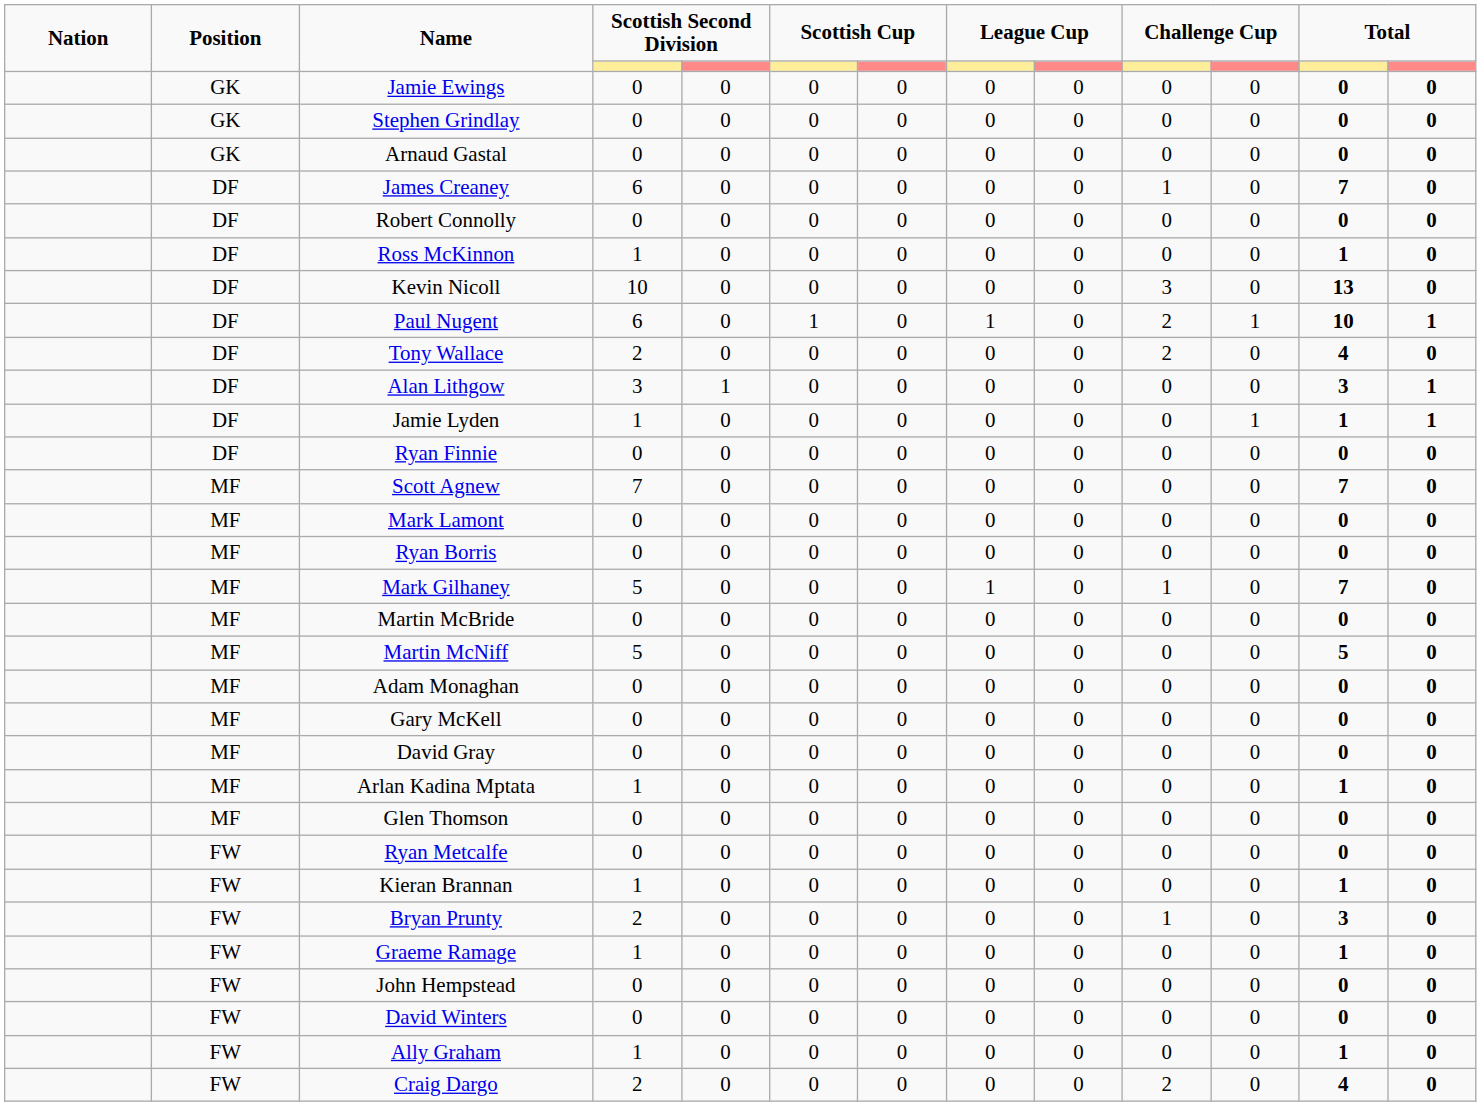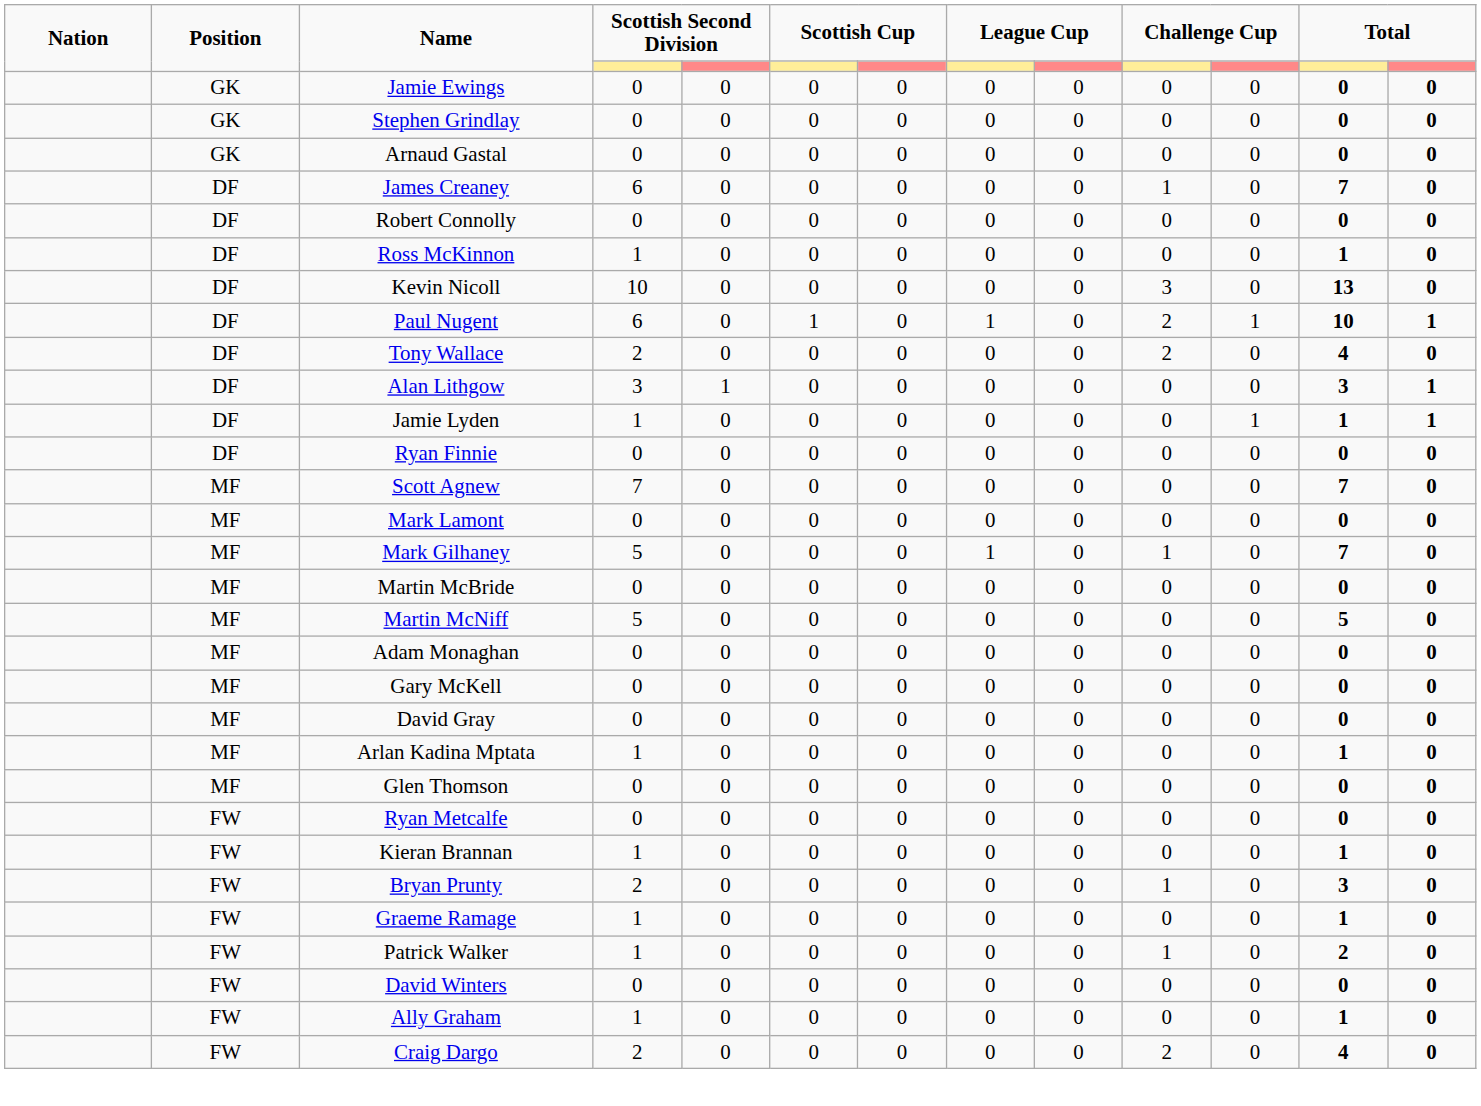 <table class="wikitable" style="text-align:center;">
 <tr style="text-align:center;">
 <td rowspan="2"  style="width:10%; "><strong>Nation</strong></td>
 <td rowspan="2"  style="width:10%; "><strong>Position</strong></td>
 <td rowspan="2"  style="width:20%; "><strong>Name</strong></td>
 <td colspan="2"><strong>Scottish Second Division</strong></td>
 <td colspan="2"><strong>Scottish Cup</strong></td>
 <td colspan="2"><strong>League Cup</strong></td>
 <td colspan="2"><strong>Challenge Cup</strong></td>
 <td colspan="2"><strong>Total </strong></td>
 </tr>
 <tr>
 <th style="width:60px; background:#fe9;"></th>
 <th style="width:60px; background:#ff8888;"></th>
 <th style="width:60px; background:#fe9;"></th>
 <th style="width:60px; background:#ff8888;"></th>
 <th style="width:60px; background:#fe9;"></th>
 <th style="width:60px; background:#ff8888;"></th>
 <th style="width:60px; background:#fe9;"></th>
 <th style="width:60px; background:#ff8888;"></th>
 <th style="width:60px; background:#fe9;"></th>
 <th style="width:60px; background:#ff8888;"></th>
 </tr>
 <tr>
 <td></td>
 <td>GK</td>
 <td><a href='#'>Jamie Ewings</a></td>
 <td>0</td>
 <td>0</td>
 <td>0</td>
 <td>0</td>
 <td>0</td>
 <td>0</td>
 <td>0</td>
 <td>0</td>
 <td><strong>0</strong></td>
 <td><strong>0</strong></td>
 </tr>
 <tr>
 <td></td>
 <td>GK</td>
 <td><a href='#'>Stephen Grindlay</a></td>
 <td>0</td>
 <td>0</td>
 <td>0</td>
 <td>0</td>
 <td>0</td>
 <td>0</td>
 <td>0</td>
 <td>0</td>
 <td><strong>0</strong></td>
 <td><strong>0</strong></td>
 </tr>
 <tr>
 <td></td>
 <td>GK</td>
 <td>Arnaud Gastal</td>
 <td>0</td>
 <td>0</td>
 <td>0</td>
 <td>0</td>
 <td>0</td>
 <td>0</td>
 <td>0</td>
 <td>0</td>
 <td><strong>0</strong></td>
 <td><strong>0</strong></td>
 </tr>
 <tr>
 <td></td>
 <td>DF</td>
 <td><a href='#'>James Creaney</a></td>
 <td>6</td>
 <td>0</td>
 <td>0</td>
 <td>0</td>
 <td>0</td>
 <td>0</td>
 <td>1</td>
 <td>0</td>
 <td><strong>7</strong></td>
 <td><strong>0</strong></td>
 </tr>
 <tr>
 <td></td>
 <td>DF</td>
 <td>Robert Connolly</td>
 <td>0</td>
 <td>0</td>
 <td>0</td>
 <td>0</td>
 <td>0</td>
 <td>0</td>
 <td>0</td>
 <td>0</td>
 <td><strong>0</strong></td>
 <td><strong>0</strong></td>
 </tr>
 <tr>
 <td></td>
 <td>DF</td>
 <td><a href='#'>Ross McKinnon</a></td>
 <td>1</td>
 <td>0</td>
 <td>0</td>
 <td>0</td>
 <td>0</td>
 <td>0</td>
 <td>0</td>
 <td>0</td>
 <td><strong>1</strong></td>
 <td><strong>0</strong></td>
 </tr>
 <tr>
 <td></td>
 <td>DF</td>
 <td>Kevin Nicoll</td>
 <td>10</td>
 <td>0</td>
 <td>0</td>
 <td>0</td>
 <td>0</td>
 <td>0</td>
 <td>3</td>
 <td>0</td>
 <td><strong>13</strong></td>
 <td><strong>0</strong></td>
 </tr>
 <tr>
 <td></td>
 <td>DF</td>
 <td><a href='#'>Paul Nugent</a></td>
 <td>6</td>
 <td>0</td>
 <td>1</td>
 <td>0</td>
 <td>1</td>
 <td>0</td>
 <td>2</td>
 <td>1</td>
 <td><strong>10</strong></td>
 <td><strong>1</strong></td>
 </tr>
 <tr>
 <td></td>
 <td>DF</td>
 <td><a href='#'>Tony Wallace</a></td>
 <td>2</td>
 <td>0</td>
 <td>0</td>
 <td>0</td>
 <td>0</td>
 <td>0</td>
 <td>2</td>
 <td>0</td>
 <td><strong>4</strong></td>
 <td><strong>0</strong></td>
 </tr>
 <tr>
 <td></td>
 <td>DF</td>
 <td><a href='#'>Alan Lithgow</a></td>
 <td>3</td>
 <td>1</td>
 <td>0</td>
 <td>0</td>
 <td>0</td>
 <td>0</td>
 <td>0</td>
 <td>0</td>
 <td><strong>3</strong></td>
 <td><strong>1</strong></td>
 </tr>
 <tr>
 <td></td>
 <td>DF</td>
 <td>Jamie Lyden</td>
 <td>1</td>
 <td>0</td>
 <td>0</td>
 <td>0</td>
 <td>0</td>
 <td>0</td>
 <td>0</td>
 <td>1</td>
 <td><strong>1</strong></td>
 <td><strong>1</strong></td>
 </tr>
 <tr>
 <td></td>
 <td>DF</td>
 <td><a href='#'>Ryan Finnie</a></td>
 <td>0</td>
 <td>0</td>
 <td>0</td>
 <td>0</td>
 <td>0</td>
 <td>0</td>
 <td>0</td>
 <td>0</td>
 <td><strong>0</strong></td>
 <td><strong>0</strong></td>
 </tr>
 <tr>
 <td></td>
 <td>MF</td>
 <td><a href='#'>Scott Agnew</a></td>
 <td>7</td>
 <td>0</td>
 <td>0</td>
 <td>0</td>
 <td>0</td>
 <td>0</td>
 <td>0</td>
 <td>0</td>
 <td><strong>7</strong></td>
 <td><strong>0</strong></td>
 </tr>
 <tr>
 <td></td>
 <td>MF</td>
 <td><a href='#'>Mark Lamont</a></td>
 <td>0</td>
 <td>0</td>
 <td>0</td>
 <td>0</td>
 <td>0</td>
 <td>0</td>
 <td>0</td>
 <td>0</td>
 <td><strong>0</strong></td>
 <td><strong>0</strong></td>
 </tr>
 <tr>
 <td></td>
 <td>MF</td>
-<td><a href='#'>Ryan Borris</a></td>
-<td>0</td>
-<td>0</td>
-<td>0</td>
-<td>0</td>
-<td>0</td>
-<td>0</td>
-<td>0</td>
-<td>0</td>
-<td><strong>0</strong></td>
-<td><strong>0</strong></td>
-</tr>
-<tr>
-<td></td>
-<td>MF</td>
 <td><a href='#'>Mark Gilhaney</a></td>
 <td>5</td>
 <td>0</td>
 <td>0</td>
 <td>0</td>
 <td>1</td>
 <td>0</td>
 <td>1</td>
 <td>0</td>
 <td><strong>7</strong></td>
 <td><strong>0</strong></td>
 </tr>
 <tr>
 <td></td>
 <td>MF</td>
 <td>Martin McBride</td>
 <td>0</td>
 <td>0</td>
 <td>0</td>
 <td>0</td>
 <td>0</td>
 <td>0</td>
 <td>0</td>
 <td>0</td>
 <td><strong>0</strong></td>
 <td><strong>0</strong></td>
 </tr>
 <tr>
 <td></td>
 <td>MF</td>
 <td><a href='#'>Martin McNiff</a></td>
 <td>5</td>
 <td>0</td>
 <td>0</td>
 <td>0</td>
 <td>0</td>
 <td>0</td>
 <td>0</td>
 <td>0</td>
 <td><strong>5</strong></td>
 <td><strong>0</strong></td>
 </tr>
 <tr>
 <td></td>
 <td>MF</td>
 <td>Adam Monaghan</td>
 <td>0</td>
 <td>0</td>
 <td>0</td>
 <td>0</td>
 <td>0</td>
 <td>0</td>
 <td>0</td>
 <td>0</td>
 <td><strong>0</strong></td>
 <td><strong>0</strong></td>
 </tr>
 <tr>
 <td></td>
 <td>MF</td>
 <td>Gary McKell</td>
 <td>0</td>
 <td>0</td>
 <td>0</td>
 <td>0</td>
 <td>0</td>
 <td>0</td>
 <td>0</td>
 <td>0</td>
 <td><strong>0</strong></td>
 <td><strong>0</strong></td>
 </tr>
 <tr>
 <td></td>
 <td>MF</td>
 <td>David Gray</td>
 <td>0</td>
 <td>0</td>
 <td>0</td>
 <td>0</td>
 <td>0</td>
 <td>0</td>
 <td>0</td>
 <td>0</td>
 <td><strong>0</strong></td>
 <td><strong>0</strong></td>
 </tr>
 <tr>
 <td></td>
 <td>MF</td>
 <td>Arlan Kadina Mptata</td>
 <td>1</td>
 <td>0</td>
 <td>0</td>
 <td>0</td>
 <td>0</td>
 <td>0</td>
 <td>0</td>
 <td>0</td>
 <td><strong>1</strong></td>
 <td><strong>0</strong></td>
 </tr>
 <tr>
 <td></td>
 <td>MF</td>
 <td>Glen Thomson</td>
 <td>0</td>
 <td>0</td>
 <td>0</td>
 <td>0</td>
 <td>0</td>
 <td>0</td>
 <td>0</td>
 <td>0</td>
 <td><strong>0</strong></td>
 <td><strong>0</strong></td>
 </tr>
 <tr>
 <td></td>
 <td>FW</td>
 <td><a href='#'>Ryan Metcalfe</a></td>
 <td>0</td>
 <td>0</td>
 <td>0</td>
 <td>0</td>
 <td>0</td>
 <td>0</td>
 <td>0</td>
 <td>0</td>
 <td><strong>0</strong></td>
 <td><strong>0</strong></td>
 </tr>
 <tr>
 <td></td>
 <td>FW</td>
 <td>Kieran Brannan</td>
 <td>1</td>
 <td>0</td>
 <td>0</td>
 <td>0</td>
 <td>0</td>
 <td>0</td>
 <td>0</td>
 <td>0</td>
 <td><strong>1</strong></td>
 <td><strong>0</strong></td>
 </tr>
 <tr>
 <td></td>
 <td>FW</td>
 <td><a href='#'>Bryan Prunty</a></td>
 <td>2</td>
 <td>0</td>
 <td>0</td>
 <td>0</td>
 <td>0</td>
 <td>0</td>
 <td>1</td>
 <td>0</td>
 <td><strong>3</strong></td>
 <td><strong>0</strong></td>
 </tr>
 <tr>
 <td></td>
 <td>FW</td>
 <td><a href='#'>Graeme Ramage</a></td>
 <td>1</td>
 <td>0</td>
 <td>0</td>
 <td>0</td>
 <td>0</td>
 <td>0</td>
 <td>0</td>
 <td>0</td>
 <td><strong>1</strong></td>
 <td><strong>0</strong></td>
 </tr>
 <tr>
 <td></td>
 <td>FW</td>
-<td>John Hempstead</td>
+<td>Patrick Walker</td>
+<td>1</td>
 <td>0</td>
 <td>0</td>
 <td>0</td>
 <td>0</td>
 <td>0</td>
+<td>1</td>
 <td>0</td>
-<td>0</td>
-<td>0</td>
-<td><strong>0</strong></td>
+<td><strong>2</strong></td>
 <td><strong>0</strong></td>
 </tr>
 <tr>
 <td></td>
 <td>FW</td>
 <td><a href='#'>David Winters</a></td>
 <td>0</td>
 <td>0</td>
 <td>0</td>
 <td>0</td>
 <td>0</td>
 <td>0</td>
 <td>0</td>
 <td>0</td>
 <td><strong>0</strong></td>
 <td><strong>0</strong></td>
 </tr>
 <tr>
 <td></td>
 <td>FW</td>
 <td><a href='#'>Ally Graham</a></td>
 <td>1</td>
 <td>0</td>
 <td>0</td>
 <td>0</td>
 <td>0</td>
 <td>0</td>
 <td>0</td>
 <td>0</td>
 <td><strong>1</strong></td>
 <td><strong>0</strong></td>
 </tr>
 <tr>
 <td></td>
 <td>FW</td>
 <td><a href='#'>Craig Dargo</a></td>
 <td>2</td>
 <td>0</td>
 <td>0</td>
 <td>0</td>
 <td>0</td>
 <td>0</td>
 <td>2</td>
 <td>0</td>
 <td><strong>4</strong></td>
 <td><strong>0</strong></td>
 </tr>
 </table>
